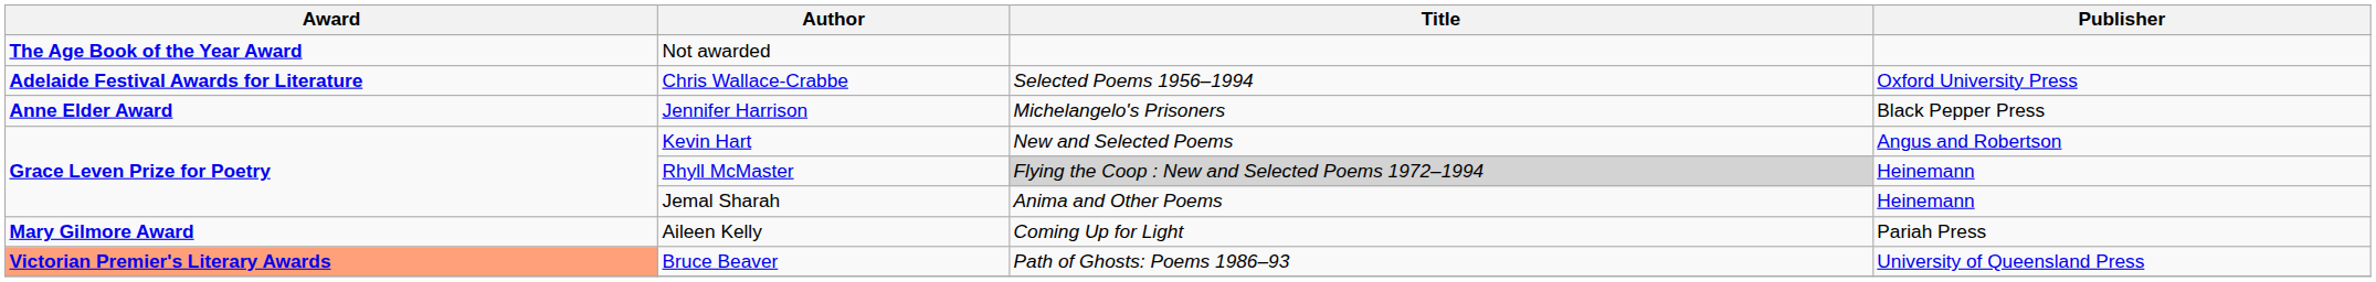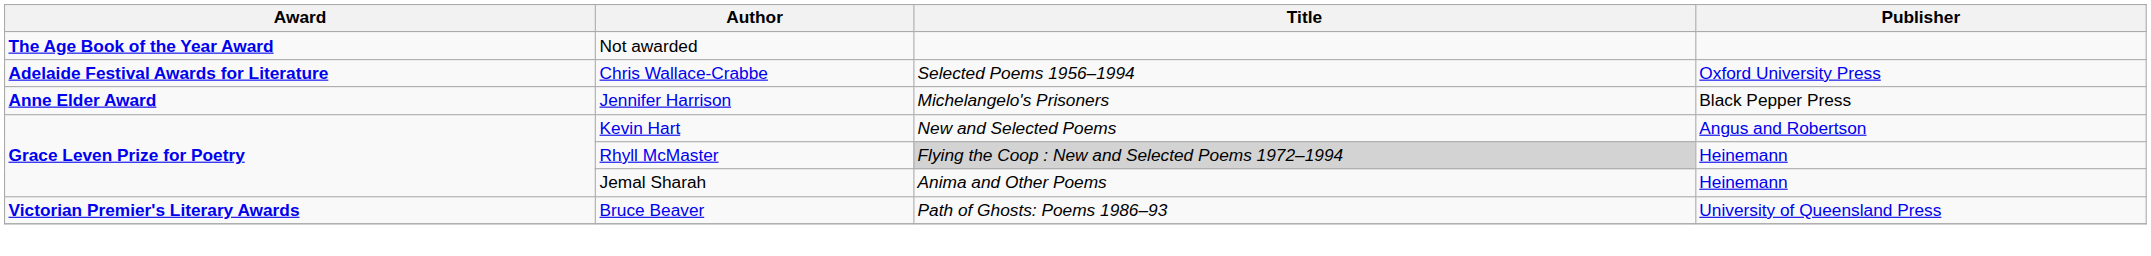 <table class="wikitable" width=100%>
 <tr>
 <th>Award</th>
 <th>Author</th>
 <th>Title</th>
 <th>Publisher</th>
 </tr>
 <tr>
 <td><strong><a href='#'>The Age Book of the Year Award</a></strong></td>
 <td>Not awarded</td>
 <td></td>
 <td></td>
 </tr>
 <tr>
 <td><strong><a href='#'>Adelaide Festival Awards for Literature</a></strong></td>
 <td><a href='#'>Chris Wallace-Crabbe</a></td>
 <td><em>Selected Poems 1956–1994</em></td>
 <td><a href='#'>Oxford University Press</a></td>
 </tr>
 <tr>
 <td><strong><a href='#'>Anne Elder Award</a></strong></td>
 <td><a href='#'>Jennifer Harrison</a></td>
 <td><em>Michelangelo's Prisoners</em></td>
 <td>Black Pepper Press</td>
 </tr>
 <tr>
 <td rowspan=3><strong><a href='#'>Grace Leven Prize for Poetry</a></strong></td>
 <td><a href='#'>Kevin Hart</a></td>
 <td><em>New and Selected Poems</em></td>
 <td><a href='#'>Angus and Robertson</a></td>
 </tr>
 <tr>
 <td><a href='#'>Rhyll McMaster</a></td>
 <td style="background: lightgrey;"><em>Flying the Coop : New and Selected Poems 1972–1994</em></td>
 <td><a href='#'>Heinemann</a></td>
 </tr>
 <tr>
 <td>Jemal Sharah</td>
 <td><em>Anima and Other Poems</em></td>
 <td><a href='#'>Heinemann</a></td>
 </tr>
 <tr>
-<td><strong><a href='#'>Mary Gilmore Award</a></strong></td>
-<td>Aileen Kelly</td>
-<td><em>Coming Up for Light</em></td>
-<td>Pariah Press</td>
-</tr>
-<tr>
-<td style="background: lightsalmon;"><strong><a href='#'>Victorian Premier's Literary Awards</a></strong></td>
+<td><strong><a href='#'>Victorian Premier's Literary Awards</a></strong></td>
 <td><a href='#'>Bruce Beaver</a></td>
 <td><em>Path of Ghosts: Poems 1986–93</em></td>
 <td><a href='#'>University of Queensland Press</a></td>
 </tr>
 <tr>
 </tr>
 </table>
